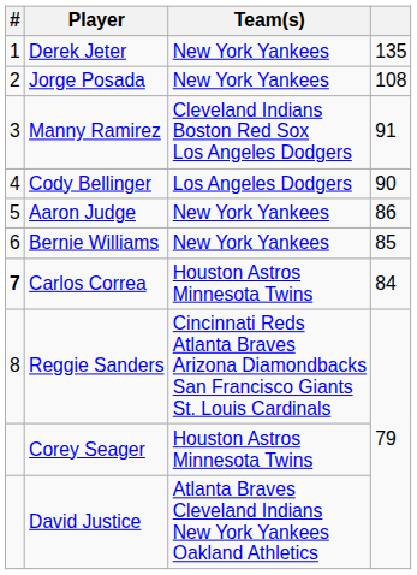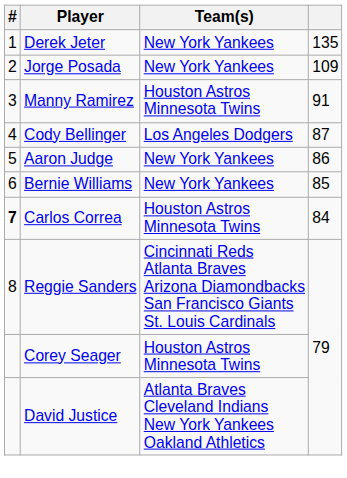 <table class="wikitable" style="float:left;">
 <tr>
 <th>#</th>
 <th>Player</th>
 <th>Team(s)</th>
 <th></th>
 </tr>
 <tr>
 <td>1</td>
 <td><a href='#'>Derek Jeter</a></td>
 <td><a href='#'>New York Yankees</a></td>
 <td>135</td>
 </tr>
 <tr>
 <td>2</td>
 <td><a href='#'>Jorge Posada</a></td>
 <td><a href='#'>New York Yankees</a></td>
-<td>108</td>
+<td>109</td>
 </tr>
 <tr>
 <td>3</td>
 <td><a href='#'>Manny Ramirez</a></td>
-<td><a href='#'>Cleveland Indians</a><br><a href='#'>Boston Red Sox</a><br><a href='#'>Los Angeles Dodgers</a></td>
+<td><a href='#'>Houston Astros</a><br><a href='#'>Minnesota Twins</a></td>
 <td>91</td>
 </tr>
 <tr>
 <td>4</td>
 <td><a href='#'>Cody Bellinger</a></td>
 <td><a href='#'>Los Angeles Dodgers</a></td>
-<td>90</td>
+<td>87</td>
 </tr>
 <tr>
 <td>5</td>
 <td><a href='#'>Aaron Judge</a></td>
 <td><a href='#'>New York Yankees</a></td>
 <td>86</td>
 </tr>
 <tr>
 <td>6</td>
 <td><a href='#'>Bernie Williams</a></td>
 <td><a href='#'>New York Yankees</a></td>
 <td>85</td>
 </tr>
 <tr>
 <td><strong>7</strong></td>
 <td><a href='#'>Carlos Correa</a></td>
 <td><a href='#'>Houston Astros</a><br><a href='#'>Minnesota Twins</a></td>
 <td>84</td>
 </tr>
 <tr>
 <td>8</td>
 <td><a href='#'>Reggie Sanders</a></td>
 <td><a href='#'>Cincinnati Reds</a><br><a href='#'>Atlanta Braves</a><br><a href='#'>Arizona Diamondbacks</a><br><a href='#'>San Francisco Giants</a><br><a href='#'>St. Louis Cardinals</a></td>
 <td rowspan=3>79</td>
 </tr>
 <tr>
 <td></td>
 <td><a href='#'>Corey Seager</a></td>
 <td><a href='#'>Houston Astros</a><br><a href='#'>Minnesota Twins</a></td>
 </tr>
 <tr>
 <td></td>
 <td><a href='#'>David Justice</a></td>
 <td><a href='#'>Atlanta Braves</a><br><a href='#'>Cleveland Indians</a><br><a href='#'>New York Yankees</a><br><a href='#'>Oakland Athletics</a></td>
 </tr>
 </table>
